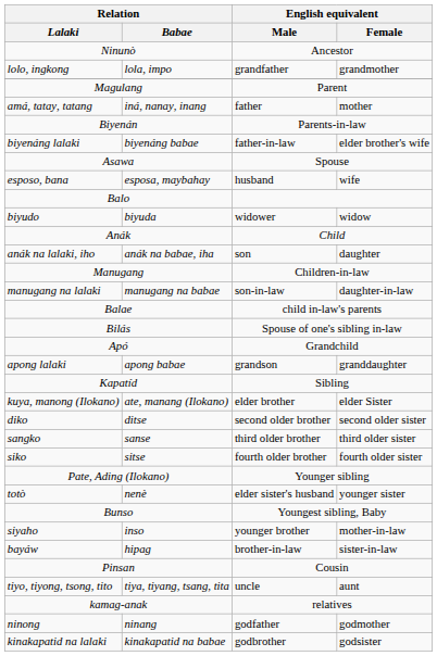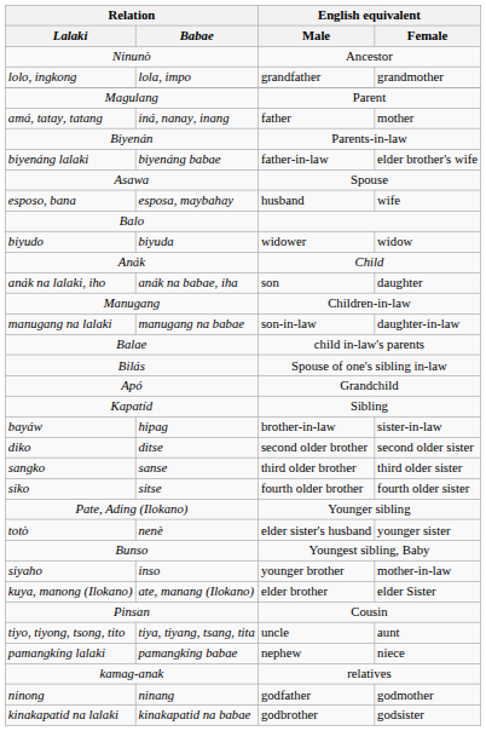 <table class="wikitable sortable">
 <tr>
 <th align=center colspan=2>Relation</th>
 <th align=center colspan=2>English equivalent</th>
 </tr>
 <tr>
 <th><em>Lalaki</em></th>
 <th><em>Babae</em></th>
 <th>Male</th>
 <th>Female</th>
 </tr>
 <tr>
 <td align=center colspan=2><em>Ninunò</em></td>
 <td align=center colspan=2>Ancestor</td>
 </tr>
 <tr>
 <td><em>lolo, ingkong</em></td>
 <td><em>lola, impo</em></td>
 <td>grandfather</td>
 <td>grandmother</td>
 </tr>
 <tr>
 </tr>
 <tr>
 <td align=center colspan=2><em>Magulang</em></td>
 <td align=center colspan=2>Parent</td>
 </tr>
 <tr>
 <td><em>amá</em>, <em>tatay</em>, <em>tatang</em></td>
 <td><em>iná</em>, <em>nanay</em>, <em>inang</em></td>
 <td>father</td>
 <td>mother</td>
 </tr>
 <tr>
 <td align=center colspan=2><em>Biyenán</em></td>
 <td align=center colspan=2>Parents-in-law</td>
 </tr>
 <tr>
 <td><em>biyenáng lalaki</em></td>
 <td><em>biyenáng babae</em></td>
 <td>father-in-law</td>
 <td>elder brother's wife</td>
 </tr>
 <tr>
 <td align=center colspan=2><em>Asawa</em></td>
 <td align=center colspan=2>Spouse</td>
 </tr>
 <tr>
 <td><em>esposo</em>, <em>bana</em></td>
 <td><em>esposa</em>, <em>maybahay</em></td>
 <td>husband</td>
 <td>wife</td>
 </tr>
 <tr>
 <td align=center colspan=2><em>Balo</em></td>
 <td align=center colspan=2></td>
 </tr>
 <tr>
 <td><em>biyudo</em></td>
 <td><em>biyuda</em></td>
 <td>widower</td>
 <td>widow</td>
 </tr>
 <tr>
 <td align=center colspan=2><em>Anák</em></td>
 <td align=center colspan=2><em>Child</em></td>
 </tr>
 <tr>
 <td><em>anák na lalaki</em>, <em>iho</em></td>
 <td><em>anák na babae</em>, <em>iha</em></td>
 <td>son</td>
 <td>daughter</td>
 </tr>
 <tr>
 <td align=center colspan=2><em>Manugang</em></td>
 <td align=center colspan=2>Children-in-law</td>
 </tr>
 <tr>
 <td><em>manugang na lalaki</em></td>
 <td><em>manugang na babae</em></td>
 <td>son-in-law</td>
 <td>daughter-in-law</td>
 </tr>
 <tr>
 <td align=center colspan=2><em>Balae</em></td>
 <td align=center colspan=2>child in-law's parents</td>
 </tr>
 <tr>
 <td align=center colspan=2><em>Bilás</em></td>
 <td align=center colspan=2>Spouse of one's sibling in-law</td>
 </tr>
 <tr>
 <td align=center colspan=2><em>Apó</em></td>
 <td align=center colspan=2>Grandchild</td>
 </tr>
 <tr>
-<td><em>apong lalaki</em></td>
-<td><em>apong babae</em></td>
-<td>grandson</td>
-<td>granddaughter</td>
-</tr>
-<tr>
 <td align=center colspan=2><em>Kapatíd</em></td>
 <td align=center colspan=2>Sibling</td>
 </tr>
 <tr>
-<td><em>kuya, manong (Ilokano)</em></td>
-<td><em>ate, manang (Ilokano)</em></td>
-<td>elder brother</td>
-<td>elder Sister</td>
+<td><em>bayáw</em></td>
+<td><em>hipag</em></td>
+<td>brother-in-law</td>
+<td>sister-in-law</td>
 </tr>
 <tr>
 <td><em>diko</em></td>
 <td><em>ditse</em></td>
 <td>second older brother</td>
 <td>second older sister</td>
 </tr>
 <tr>
 <td><em>sangko</em></td>
 <td><em>sanse</em></td>
 <td>third older brother</td>
 <td>third older sister</td>
 </tr>
 <tr>
 <td><em>siko</em></td>
 <td><em>sitse</em></td>
 <td>fourth older brother</td>
 <td>fourth older sister</td>
 </tr>
 <tr>
 <td align=center colspan=2><em>Pate, Ading (Ilokano)</em></td>
 <td align=center colspan=2>Younger sibling</td>
 </tr>
 <tr>
 <td><em>totò</em></td>
 <td><em>nenè</em></td>
 <td>elder sister's husband</td>
 <td>younger sister</td>
 </tr>
 <tr>
 <td align=center colspan=2><em>Bunso</em></td>
 <td align=center colspan=2>Youngest sibling, Baby</td>
 </tr>
 <tr>
 <td><em>siyaho</em></td>
 <td><em>inso</em></td>
 <td>younger brother</td>
 <td>mother-in-law</td>
 </tr>
 <tr>
-<td><em>bayáw</em></td>
-<td><em>hipag</em></td>
-<td>brother-in-law</td>
-<td>sister-in-law</td>
+<td><em>kuya, manong (Ilokano)</em></td>
+<td><em>ate, manang (Ilokano)</em></td>
+<td>elder brother</td>
+<td>elder Sister</td>
 </tr>
 <tr>
 <td align=center colspan=2><em>Pinsan</em></td>
 <td align=center colspan=2>Cousin</td>
 </tr>
 <tr>
 <td><em>tiyo</em>, <em>tiyong</em>, <em>tsong</em>, <em>tito</em></td>
 <td><em>tiya</em>, <em>tiyang</em>, <em>tsang</em>, <em>tita</em></td>
 <td>uncle</td>
 <td>aunt</td>
+</tr>
+<tr>
+<td><em>pamangkíng lalaki</em></td>
+<td><em>pamangkíng babae</em></td>
+<td>nephew</td>
+<td>niece</td>
 </tr>
 <tr>
 <td align=center colspan=2><em>kamag-anak</em></td>
 <td align=center colspan=2>relatives</td>
 </tr>
 <tr>
 <td><em>ninong</em></td>
 <td><em>ninang</em></td>
 <td>godfather</td>
 <td>godmother</td>
 </tr>
 <tr>
 <td><em>kinakapatid na lalaki</em></td>
 <td><em>kinakapatid na babae</em></td>
 <td>godbrother</td>
 <td>godsister</td>
 </tr>
 </table>
